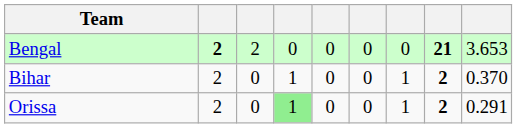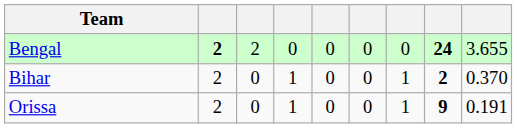 <table class="wikitable" style="text-align:center">
 <tr>
 <th style="width:160px">Team</th>
 <th style="width:25px"></th>
 <th style="width:25px"></th>
 <th style="width:25px"></th>
 <th style="width:25px"></th>
 <th style="width:25px"></th>
 <th style="width:25px"></th>
 <th style="width:25px"></th>
 <th style="width:25px;"></th>
 </tr>
 <tr style="background:#cfc;">
 <td style="text-align:left"><a href='#'>Bengal</a></td>
 <td><strong>2</strong></td>
 <td>2</td>
 <td>0</td>
 <td>0</td>
 <td>0</td>
 <td>0</td>
-<td><strong>21</strong></td>
-<td>3.653</td>
+<td><strong>24</strong></td>
+<td>3.655</td>
 </tr>
 <tr>
 <td style="text-align:left"><a href='#'>Bihar</a> </td>
 <td>2</td>
 <td>0</td>
 <td>1</td>
 <td>0</td>
 <td>0</td>
 <td>1</td>
 <td><strong>2</strong></td>
 <td>0.370</td>
 </tr>
 <tr>
 <td style="text-align:left"><a href='#'>Orissa</a> </td>
 <td>2</td>
 <td>0</td>
-<td style="background: lightgreen;">1</td>
+<td>1</td>
 <td>0</td>
 <td>0</td>
 <td>1</td>
-<td><strong>2</strong></td>
-<td>0.291</td>
+<td><strong>9</strong></td>
+<td>0.191</td>
 </tr>
 </table>
